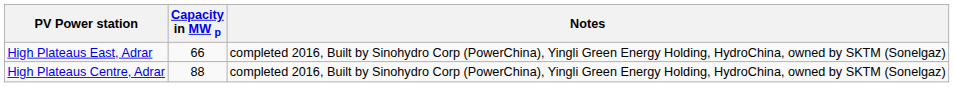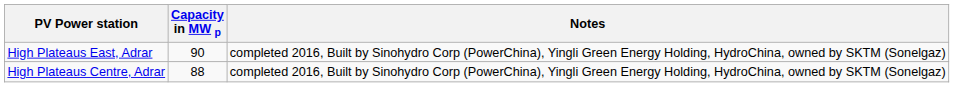 <table class="wikitable sortable" style="font-size: 0.9em;">
 <tr>
 <th>PV Power station</th>
 <th><a href='#'>Capacity</a><br>in <a href='#'>MW</a> <a href='#'><sub>p</sub></a></th>
 <th>Notes</th>
 </tr>
 <tr>
 <td><a href='#'>High Plateaus East, Adrar</a></td>
-<td align="center">66</td>
+<td align="center">90</td>
 <td>completed 2016, Built by Sinohydro Corp (PowerChina), Yingli Green Energy Holding, HydroChina, owned by SKTM (Sonelgaz)</td>
 </tr>
 <tr>
 <td><a href='#'>High Plateaus Centre, Adrar</a></td>
 <td align="center">88</td>
 <td>completed 2016, Built by Sinohydro Corp (PowerChina), Yingli Green Energy Holding, HydroChina, owned by SKTM (Sonelgaz)</td>
 </tr>
 </table>
